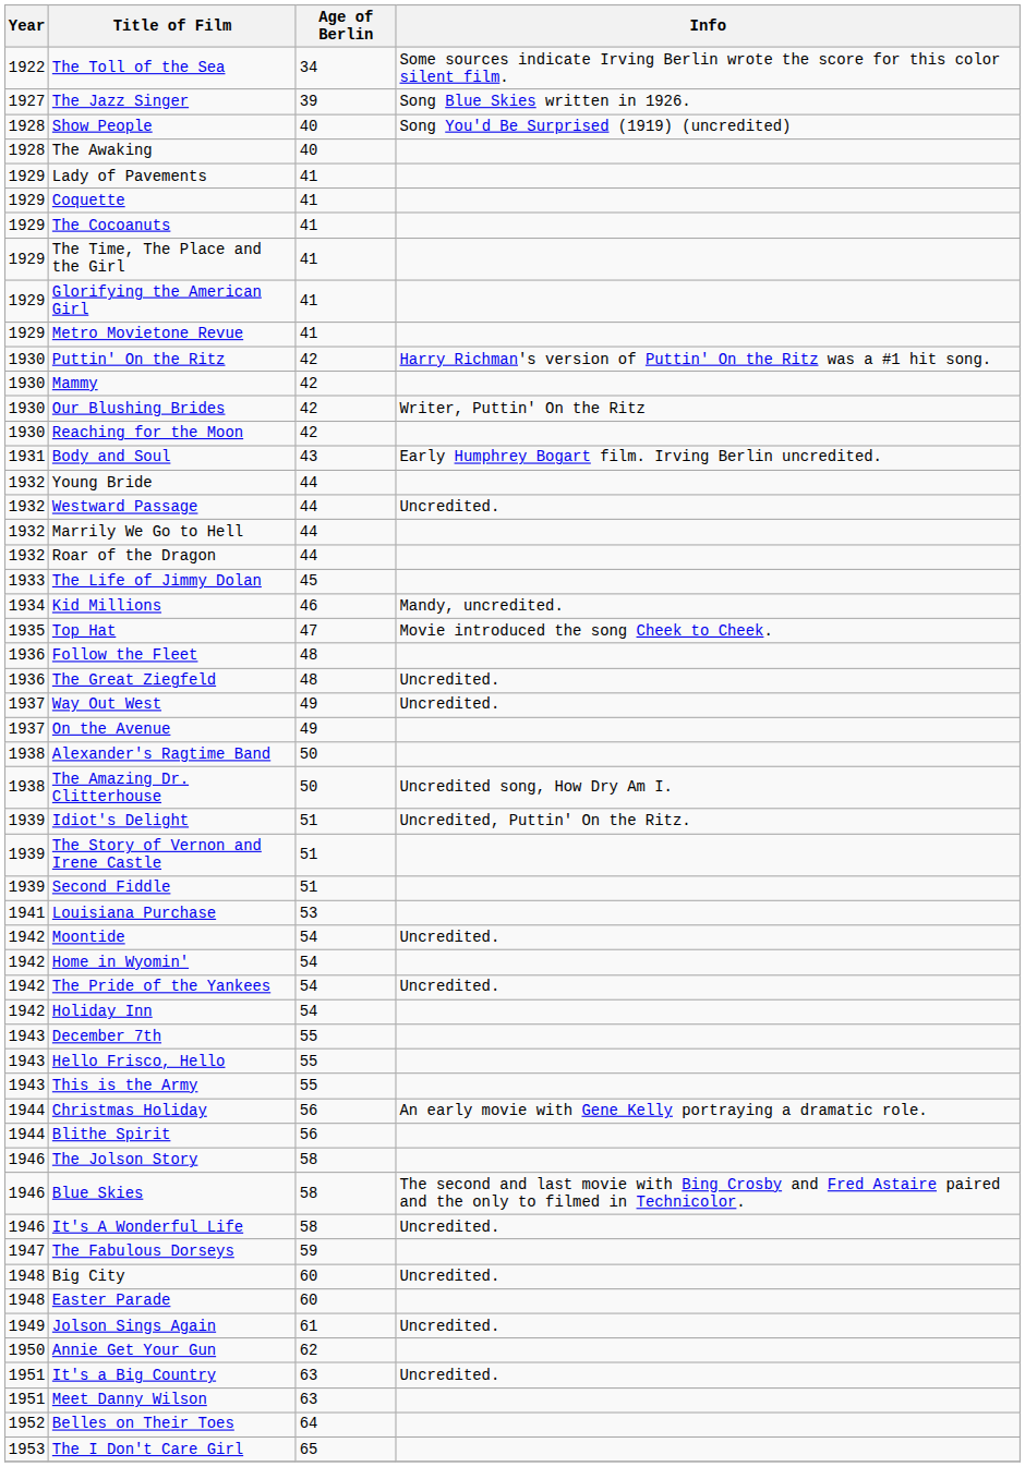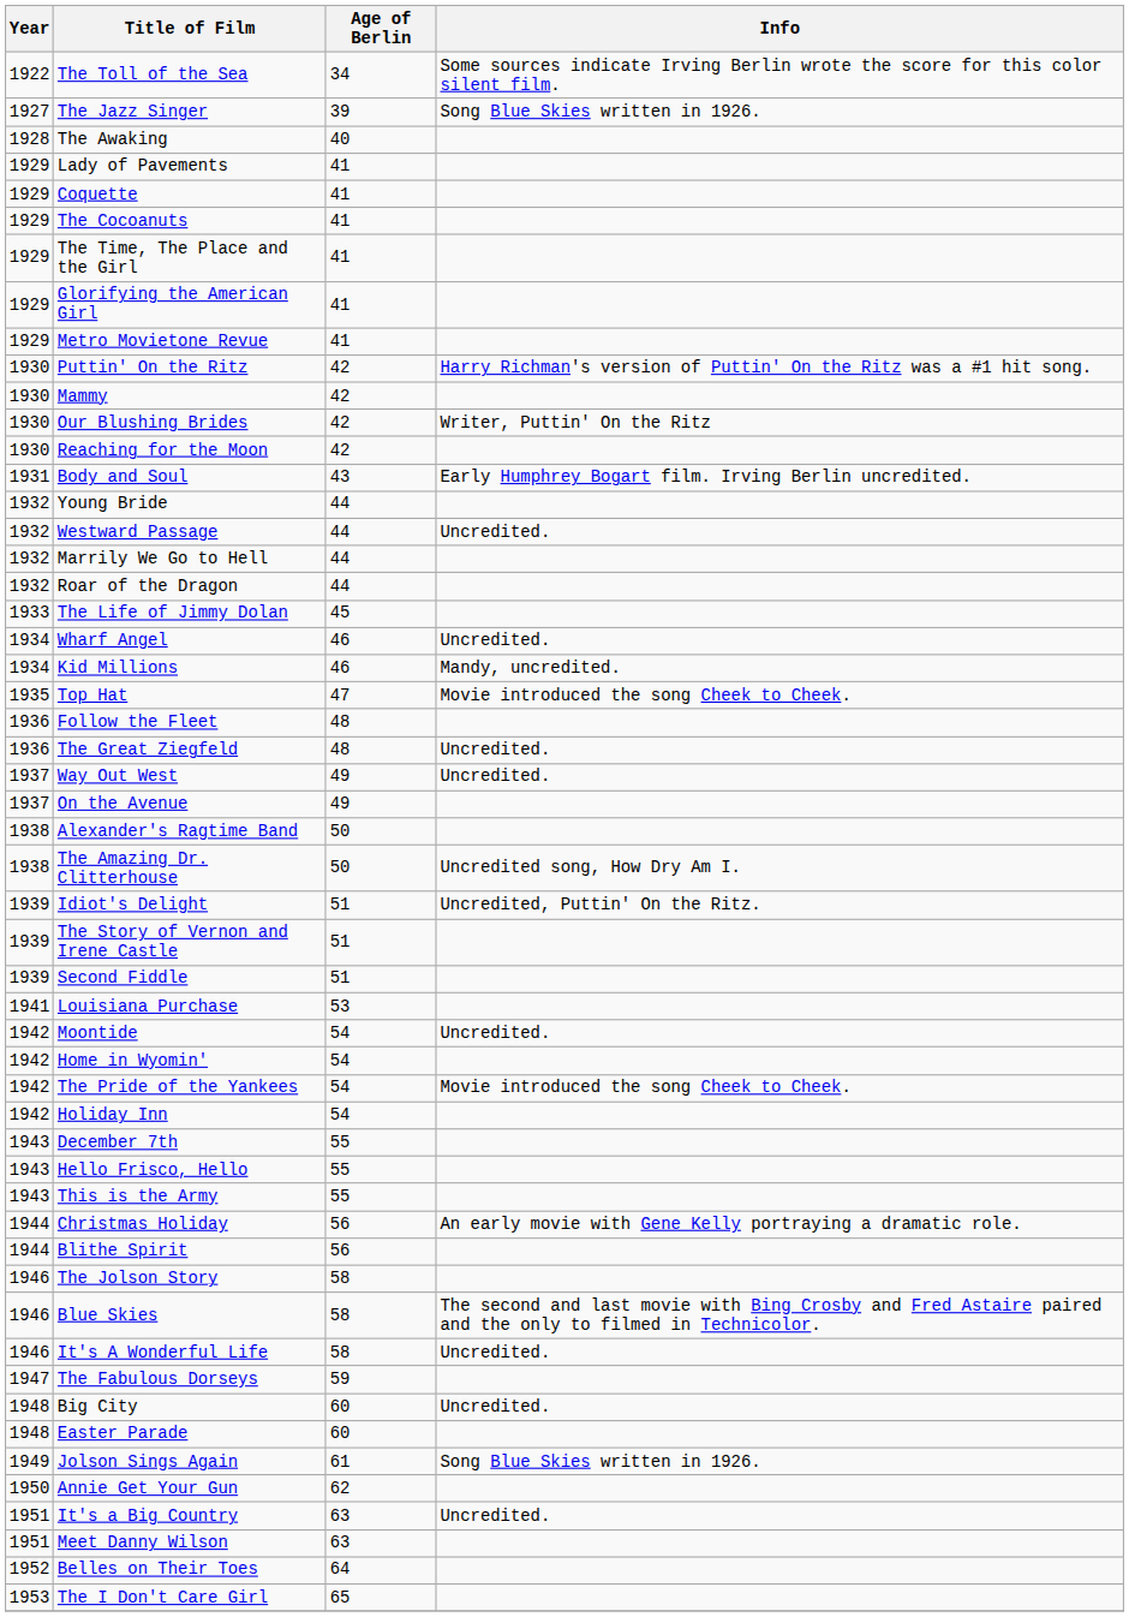 <table class="wikitable">
 <tr>
 <th>Year</th>
 <th>Title of Film</th>
 <th>Age of Berlin</th>
 <th>Info</th>
 </tr>
 <tr>
 <td>1922</td>
 <td><a href='#'>The Toll of the Sea</a></td>
 <td>34</td>
 <td>Some sources indicate Irving Berlin wrote the score for this color <a href='#'>silent film</a>.</td>
 </tr>
 <tr>
 <td>1927</td>
 <td><a href='#'>The Jazz Singer</a></td>
 <td>39</td>
 <td>Song <a href='#'>Blue Skies</a> written in 1926.</td>
-</tr>
-<tr>
-<td>1928</td>
-<td><a href='#'>Show People</a></td>
-<td>40</td>
-<td>Song <a href='#'>You'd Be Surprised</a> (1919) (uncredited)</td>
 </tr>
 <tr>
 <td>1928</td>
 <td>The Awaking</td>
 <td>40</td>
 <td></td>
 </tr>
 <tr>
 <td>1929</td>
 <td>Lady of Pavements</td>
 <td>41</td>
 <td></td>
 </tr>
 <tr>
 <td>1929</td>
 <td><a href='#'>Coquette</a></td>
 <td>41</td>
 <td></td>
 </tr>
 <tr>
 <td>1929</td>
 <td><a href='#'>The Cocoanuts</a></td>
 <td>41</td>
 <td></td>
 </tr>
 <tr>
 <td>1929</td>
 <td>The Time, The Place and the Girl</td>
 <td>41</td>
 <td></td>
 </tr>
 <tr>
 <td>1929</td>
 <td><a href='#'>Glorifying the American Girl</a></td>
 <td>41</td>
 <td></td>
 </tr>
 <tr>
 <td>1929</td>
 <td><a href='#'>Metro Movietone Revue</a></td>
 <td>41</td>
 <td></td>
 </tr>
 <tr>
 <td>1930</td>
 <td><a href='#'>Puttin' On the Ritz</a></td>
 <td>42</td>
 <td><a href='#'>Harry Richman</a>'s version of <a href='#'>Puttin' On the Ritz</a> was a #1 hit song.</td>
 </tr>
 <tr>
 <td>1930</td>
 <td><a href='#'>Mammy</a></td>
 <td>42</td>
 <td></td>
 </tr>
 <tr>
 <td>1930</td>
 <td><a href='#'>Our Blushing Brides</a></td>
 <td>42</td>
 <td>Writer, Puttin' On the Ritz</td>
 </tr>
 <tr>
 <td>1930</td>
 <td><a href='#'>Reaching for the Moon</a></td>
 <td>42</td>
 <td></td>
 </tr>
 <tr>
 <td>1931</td>
 <td><a href='#'>Body and Soul</a></td>
 <td>43</td>
 <td>Early <a href='#'>Humphrey Bogart</a> film. Irving Berlin uncredited.</td>
 </tr>
 <tr>
 <td>1932</td>
 <td>Young Bride</td>
 <td>44</td>
 <td></td>
 </tr>
 <tr>
 <td>1932</td>
 <td><a href='#'>Westward Passage</a></td>
 <td>44</td>
 <td>Uncredited.</td>
 </tr>
 <tr>
 <td>1932</td>
 <td>Marrily We Go to Hell</td>
 <td>44</td>
 <td></td>
 </tr>
 <tr>
 <td>1932</td>
 <td>Roar of the Dragon</td>
 <td>44</td>
 <td></td>
 </tr>
 <tr>
 <td>1933</td>
 <td><a href='#'>The Life of Jimmy Dolan</a></td>
 <td>45</td>
 <td></td>
 </tr>
 <tr>
 <td>1934</td>
+<td><a href='#'>Wharf Angel</a></td>
+<td>46</td>
+<td>Uncredited.</td>
+</tr>
+<tr>
+<td>1934</td>
 <td><a href='#'>Kid Millions</a></td>
 <td>46</td>
 <td>Mandy, uncredited.</td>
 </tr>
 <tr>
 <td>1935</td>
 <td><a href='#'>Top Hat</a></td>
 <td>47</td>
 <td>Movie introduced the song <a href='#'>Cheek to Cheek</a>.</td>
 </tr>
 <tr>
 <td>1936</td>
 <td><a href='#'>Follow the Fleet</a></td>
 <td>48</td>
 <td></td>
 </tr>
 <tr>
 <td>1936</td>
 <td><a href='#'>The Great Ziegfeld</a></td>
 <td>48</td>
 <td>Uncredited.</td>
 </tr>
 <tr>
 <td>1937</td>
 <td><a href='#'>Way Out West</a></td>
 <td>49</td>
 <td>Uncredited.</td>
 </tr>
 <tr>
 <td>1937</td>
 <td><a href='#'>On the Avenue</a></td>
 <td>49</td>
 <td></td>
 </tr>
 <tr>
 <td>1938</td>
 <td><a href='#'>Alexander's Ragtime Band</a></td>
 <td>50</td>
 <td></td>
 </tr>
 <tr>
 <td>1938</td>
 <td><a href='#'>The Amazing Dr. Clitterhouse</a></td>
 <td>50</td>
 <td>Uncredited song, How Dry Am I.</td>
 </tr>
 <tr>
 <td>1939</td>
 <td><a href='#'>Idiot's Delight</a></td>
 <td>51</td>
 <td>Uncredited, Puttin' On the Ritz.</td>
 </tr>
 <tr>
 <td>1939</td>
 <td><a href='#'>The Story of Vernon and Irene Castle</a></td>
 <td>51</td>
 <td></td>
 </tr>
 <tr>
 <td>1939</td>
 <td><a href='#'>Second Fiddle</a></td>
 <td>51</td>
 <td></td>
 </tr>
 <tr>
 <td>1941</td>
 <td><a href='#'>Louisiana Purchase</a></td>
 <td>53</td>
 <td></td>
 </tr>
 <tr>
 <td>1942</td>
 <td><a href='#'>Moontide</a></td>
 <td>54</td>
 <td>Uncredited.</td>
 </tr>
 <tr>
 <td>1942</td>
 <td><a href='#'>Home in Wyomin'</a></td>
 <td>54</td>
 <td></td>
 </tr>
 <tr>
 <td>1942</td>
 <td><a href='#'>The Pride of the Yankees</a></td>
 <td>54</td>
-<td>Uncredited.</td>
+<td>Movie introduced the song <a href='#'>Cheek to Cheek</a>.</td>
 </tr>
 <tr>
 <td>1942</td>
 <td><a href='#'>Holiday Inn</a></td>
 <td>54</td>
 <td></td>
 </tr>
 <tr>
 <td>1943</td>
 <td><a href='#'>December 7th</a></td>
 <td>55</td>
 <td></td>
 </tr>
 <tr>
 <td>1943</td>
 <td><a href='#'>Hello Frisco, Hello</a></td>
 <td>55</td>
 <td></td>
 </tr>
 <tr>
 <td>1943</td>
 <td><a href='#'>This is the Army</a></td>
 <td>55</td>
 <td></td>
 </tr>
 <tr>
 <td>1944</td>
 <td><a href='#'>Christmas Holiday</a></td>
 <td>56</td>
 <td>An early movie with <a href='#'>Gene Kelly</a> portraying a dramatic role.</td>
 </tr>
 <tr>
 <td>1944</td>
 <td><a href='#'>Blithe Spirit</a></td>
 <td>56</td>
 <td></td>
 </tr>
 <tr>
 <td>1946</td>
 <td><a href='#'>The Jolson Story</a></td>
 <td>58</td>
 <td></td>
 </tr>
 <tr>
 <td>1946</td>
 <td><a href='#'>Blue Skies</a></td>
 <td>58</td>
 <td>The second and last movie with <a href='#'>Bing Crosby</a> and <a href='#'>Fred Astaire</a> paired and the only to filmed in <a href='#'>Technicolor</a>.</td>
 </tr>
 <tr>
 <td>1946</td>
 <td><a href='#'>It's A Wonderful Life</a></td>
 <td>58</td>
 <td>Uncredited.</td>
 </tr>
 <tr>
 <td>1947</td>
 <td><a href='#'>The Fabulous Dorseys</a></td>
 <td>59</td>
 <td></td>
 </tr>
 <tr>
 <td>1948</td>
 <td>Big City</td>
 <td>60</td>
 <td>Uncredited.</td>
 </tr>
 <tr>
 <td>1948</td>
 <td><a href='#'>Easter Parade</a></td>
 <td>60</td>
 <td></td>
 </tr>
 <tr>
 <td>1949</td>
 <td><a href='#'>Jolson Sings Again</a></td>
 <td>61</td>
-<td>Uncredited.</td>
+<td>Song <a href='#'>Blue Skies</a> written in 1926.</td>
 </tr>
 <tr>
 <td>1950</td>
 <td><a href='#'>Annie Get Your Gun</a></td>
 <td>62</td>
 <td></td>
 </tr>
 <tr>
 <td>1951</td>
 <td><a href='#'>It's a Big Country</a></td>
 <td>63</td>
 <td>Uncredited.</td>
 </tr>
 <tr>
 <td>1951</td>
 <td><a href='#'>Meet Danny Wilson</a></td>
 <td>63</td>
 <td></td>
 </tr>
 <tr>
 <td>1952</td>
 <td><a href='#'>Belles on Their Toes</a></td>
 <td>64</td>
 <td></td>
 </tr>
 <tr>
 <td>1953</td>
 <td><a href='#'>The I Don't Care Girl</a></td>
 <td>65</td>
 <td></td>
 </tr>
 <tr>
 </tr>
 </table>
